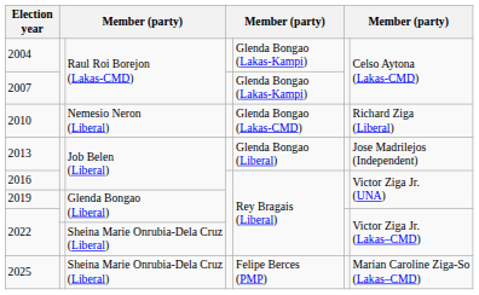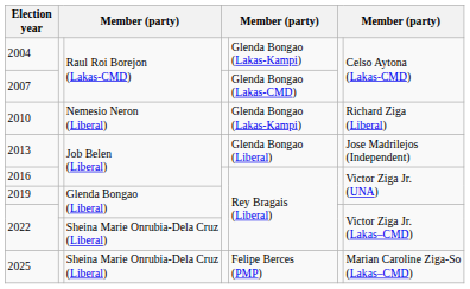 <table class=wikitable style="font-size:90%">
 <tr>
 <th width=60px>Election<br>year</th>
 <th colspan=2 width=140px>Member (party)</th>
 <th colspan=2 width=140px>Member (party)</th>
 <th colspan=2 width=140px>Member (party)</th>
 </tr>
 <tr>
 <td>2004</td>
 <td rowspan=2 bgcolor=></td>
 <td rowspan=2>Raul Roi Borejon<br>(<a href='#'>Lakas-CMD</a>)</td>
 <td bgcolor=></td>
 <td>Glenda Bongao<br>(<a href='#'>Lakas-Kampi</a>)</td>
 <td rowspan=2 bgcolor=></td>
 <td rowspan=2>Celso Aytona<br>(<a href='#'>Lakas-CMD</a>)</td>
 </tr>
 <tr>
 <td>2007</td>
 <td bgcolor=></td>
-<td>Glenda Bongao<br>(<a href='#'>Lakas-Kampi</a>)</td>
+<td>Glenda Bongao<br>(<a href='#'>Lakas-CMD</a>)</td>
 </tr>
 <tr>
 <td>2010</td>
 <td bgcolor=></td>
 <td>Nemesio Neron<br>(<a href='#'>Liberal</a>)</td>
 <td bgcolor=></td>
-<td>Glenda Bongao<br>(<a href='#'>Lakas-CMD</a>)</td>
+<td>Glenda Bongao<br>(<a href='#'>Lakas-Kampi</a>)</td>
 <td bgcolor=></td>
 <td>Richard Ziga<br>(<a href='#'>Liberal</a>)</td>
 </tr>
 <tr>
 <td>2013</td>
 <td rowspan=2 bgcolor=></td>
 <td rowspan=2>Job Belen<br>(<a href='#'>Liberal</a>)</td>
 <td bgcolor=></td>
 <td>Glenda Bongao<br>(<a href='#'>Liberal</a>)</td>
 <td bgcolor=></td>
 <td>Jose Madrilejos<br>(Independent)</td>
 </tr>
 <tr>
 <td>2016</td>
 <td rowspan=4 bgcolor=></td>
 <td rowspan=4>Rey Bragais<br>(<a href='#'>Liberal</a>)</td>
 <td rowspan=2 bgcolor=></td>
 <td rowspan=2>Victor Ziga Jr.<br>(<a href='#'>UNA</a>)</td>
 </tr>
 <tr>
 <td>2019</td>
 <td rowspan=2 bgcolor=></td>
 <td rowspan=2>Glenda Bongao<br>(<a href='#'>Liberal</a>)</td>
 </tr>
 <tr>
 <td rowspan=2>2022</td>
 <td rowspan=2 bgcolor=></td>
 <td rowspan=2>Victor Ziga Jr.<br>(<a href='#'>Lakas–CMD</a>)</td>
 </tr>
 <tr>
 <td bgcolor=></td>
 <td>Sheina Marie Onrubia-Dela Cruz<br>(<a href='#'>Liberal</a>)</td>
 </tr>
 <tr>
 <td>2025</td>
 <td bgcolor=></td>
 <td>Sheina Marie Onrubia-Dela Cruz<br>(<a href='#'>Liberal</a>)</td>
 <td bgcolor=></td>
 <td>Felipe Berces<br>(<a href='#'>PMP</a>)</td>
 <td bgcolor=></td>
 <td>Marian Caroline Ziga-So<br>(<a href='#'>Lakas–CMD</a>)</td>
 </tr>
 </table>
